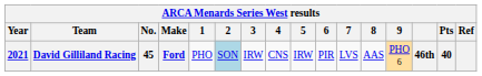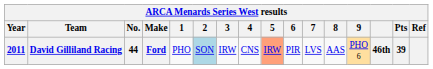 <table class="wikitable" style="text-align:center; font-size:75%">
 <tr>
 <th colspan=16><a href='#'>ARCA Menards Series West</a> results</th>
 </tr>
 <tr>
 <th>Year</th>
 <th>Team</th>
 <th>No.</th>
 <th>Make</th>
 <th>1</th>
 <th>2</th>
 <th>3</th>
 <th>4</th>
 <th>5</th>
 <th>6</th>
 <th>7</th>
 <th>8</th>
 <th>9</th>
 <th></th>
 <th>Pts</th>
 <th>Ref</th>
 </tr>
 <tr>
-<th><a href='#'>2021</a></th>
+<th><a href='#'>2011</a></th>
 <th><a href='#'>David Gilliland Racing</a></th>
-<th>45</th>
+<th>44</th>
 <th><a href='#'>Ford</a></th>
 <td><a href='#'>PHO</a></td>
 <td style="background: lightblue;"><a href='#'>SON</a></td>
 <td><a href='#'>IRW</a></td>
 <td><a href='#'>CNS</a></td>
-<td><a href='#'>IRW</a></td>
+<td style="background: lightsalmon;"><a href='#'>IRW</a></td>
 <td><a href='#'>PIR</a></td>
 <td><a href='#'>LVS</a></td>
 <td><a href='#'>AAS</a></td>
 <td style="background:#FFDF9F;"><a href='#'>PHO</a><br><small>6</small></td>
 <th>46th</th>
-<th>40</th>
+<th>39</th>
 <th></th>
 </tr>
 </table>
